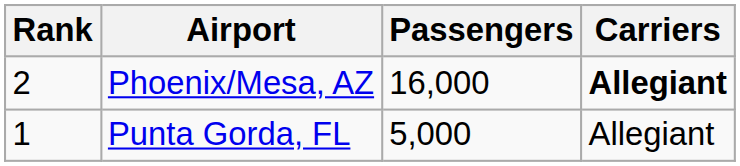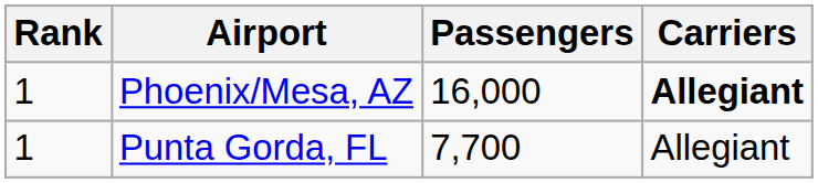 <table class="wikitable" width= align=>
 <tr>
 <th>Rank</th>
 <th>Airport</th>
 <th>Passengers</th>
 <th>Carriers</th>
 </tr>
 <tr>
-<td>2</td>
+<td>1</td>
 <td><a href='#'>Phoenix/Mesa, AZ</a></td>
 <td>16,000</td>
 <td><strong>Allegiant</strong></td>
 </tr>
 <tr>
 <td>1</td>
 <td><a href='#'>Punta Gorda, FL</a></td>
-<td>5,000</td>
+<td>7,700</td>
 <td>Allegiant</td>
 </tr>
 </table>
